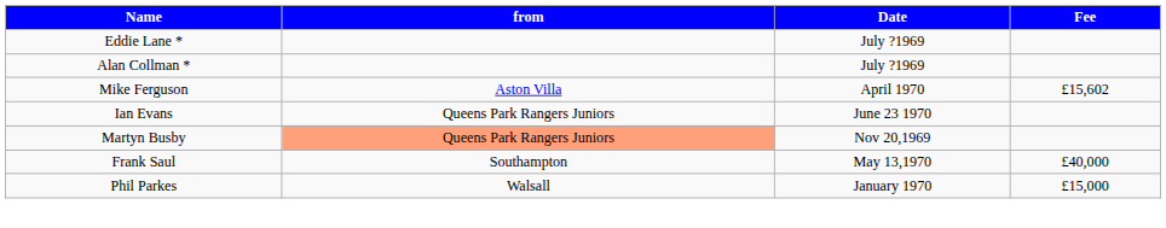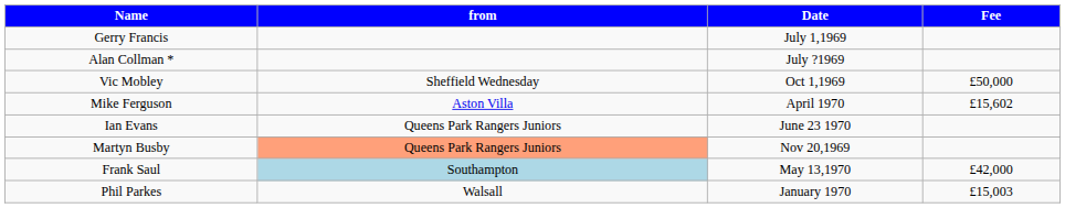 <table class="wikitable" style="text-align:center; font-size:90%; width:90%;">
 <tr>
 <th style="background:#0000FF; color:#FFFFFF; text-align:center;"><strong>Name</strong></th>
 <th style="background:#0000FF; color:#FFFFFF; text-align:center;">from</th>
 <th style="background:#0000FF; color:#FFFFFF; text-align:center;">Date</th>
 <th style="background:#0000FF; color:#FFFFFF; text-align:center;">Fee</th>
 </tr>
 <tr>
-<td>Eddie Lane *</td>
+<td>Gerry Francis</td>
 <td></td>
-<td>July ?1969</td>
+<td>July 1,1969</td>
 <td></td>
 </tr>
 <tr>
 <td>Alan Collman *</td>
 <td></td>
 <td>July ?1969</td>
 <td></td>
+</tr>
+<tr>
+<td>Vic Mobley</td>
+<td>Sheffield Wednesday</td>
+<td>Oct 1,1969</td>
+<td>£50,000</td>
 </tr>
 <tr>
 <td>Mike Ferguson</td>
 <td><a href='#'>Aston Villa</a></td>
 <td>April 1970</td>
 <td>£15,602</td>
 </tr>
 <tr>
 <td>Ian Evans</td>
 <td>Queens Park Rangers Juniors</td>
 <td>June 23 1970</td>
 <td></td>
 </tr>
 <tr>
 <td>Martyn Busby</td>
 <td style="background: lightsalmon;">Queens Park Rangers Juniors</td>
 <td>Nov 20,1969</td>
 <td></td>
 </tr>
 <tr>
 <td>Frank Saul</td>
-<td>Southampton</td>
+<td style="background: lightblue;">Southampton</td>
 <td>May 13,1970</td>
-<td>£40,000</td>
+<td>£42,000</td>
 </tr>
 <tr>
 <td>Phil Parkes</td>
 <td>Walsall</td>
 <td>January 1970</td>
-<td>£15,000</td>
+<td>£15,003</td>
 </tr>
 </table>
